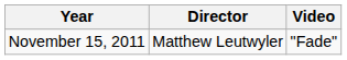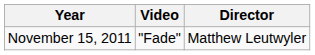 <table class="wikitable">
 <tr>
 <th>Year</th>
+<th>Video</th>
 <th>Director</th>
-<th>Video</th>
 </tr>
 <tr>
 <td>November 15, 2011</td>
+<td>"Fade"</td>
 <td>Matthew Leutwyler</td>
-<td>"Fade"</td>
 </tr>
 </table>
